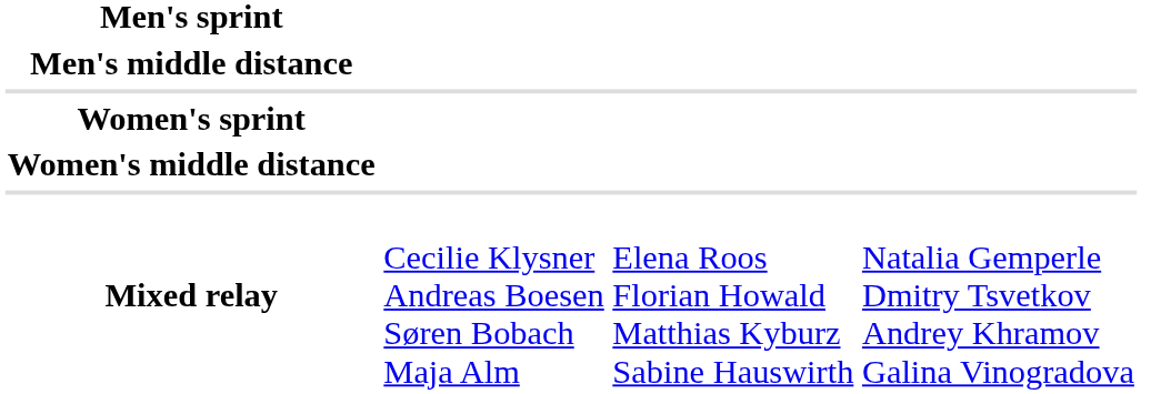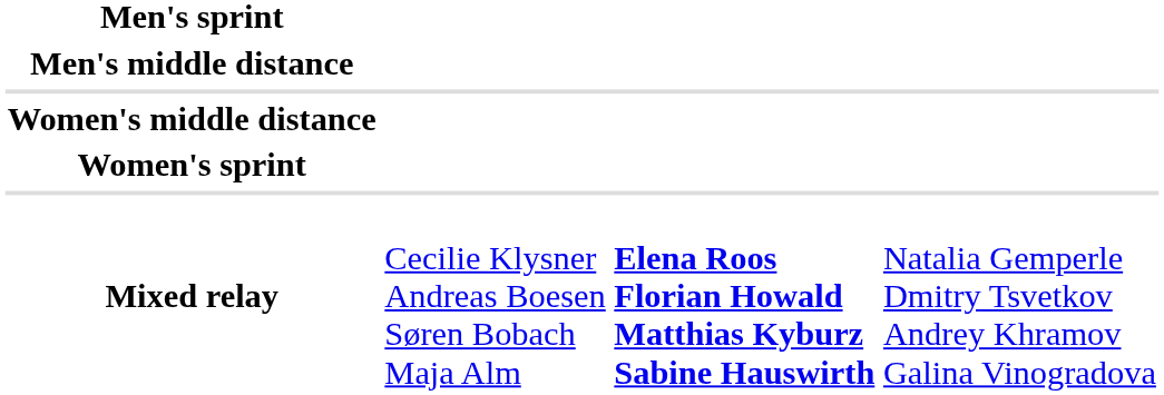 <table>
 <tr>
 <th scope="row">Men's sprint</th>
 <td></td>
 <td></td>
 <td></td>
 </tr>
 <tr>
 <th scope="row">Men's middle distance</th>
 <td></td>
 <td></td>
 <td></td>
 </tr>
 <tr bgcolor=#DDDDDD>
 <td colspan=4></td>
 </tr>
 <tr>
-<th scope="row">Women's sprint</th>
+<th scope="row">Women's middle distance</th>
 <td></td>
 <td></td>
 <td></td>
 </tr>
 <tr>
-<th scope="row">Women's middle distance</th>
+<th scope="row">Women's sprint</th>
 <td></td>
 <td></td>
 <td></td>
 </tr>
 <tr bgcolor=#DDDDDD>
 <td colspan=4></td>
 </tr>
 <tr>
 <th scope="row">Mixed relay</th>
 <td><br><a href='#'>Cecilie Klysner</a><br><a href='#'>Andreas Boesen</a><br><a href='#'>Søren Bobach</a><br><a href='#'>Maja Alm</a></td>
-<td><br><a href='#'>Elena Roos</a><br><a href='#'>Florian Howald</a><br><a href='#'>Matthias Kyburz</a><br><a href='#'>Sabine Hauswirth</a></td>
+<td><strong><br><a href='#'>Elena Roos</a><br><a href='#'>Florian Howald</a><br><a href='#'>Matthias Kyburz</a><br><a href='#'>Sabine Hauswirth</a></strong></td>
 <td><br><a href='#'>Natalia Gemperle</a><br><a href='#'>Dmitry Tsvetkov</a><br><a href='#'>Andrey Khramov</a><br><a href='#'>Galina Vinogradova</a></td>
 </tr>
 </table>
